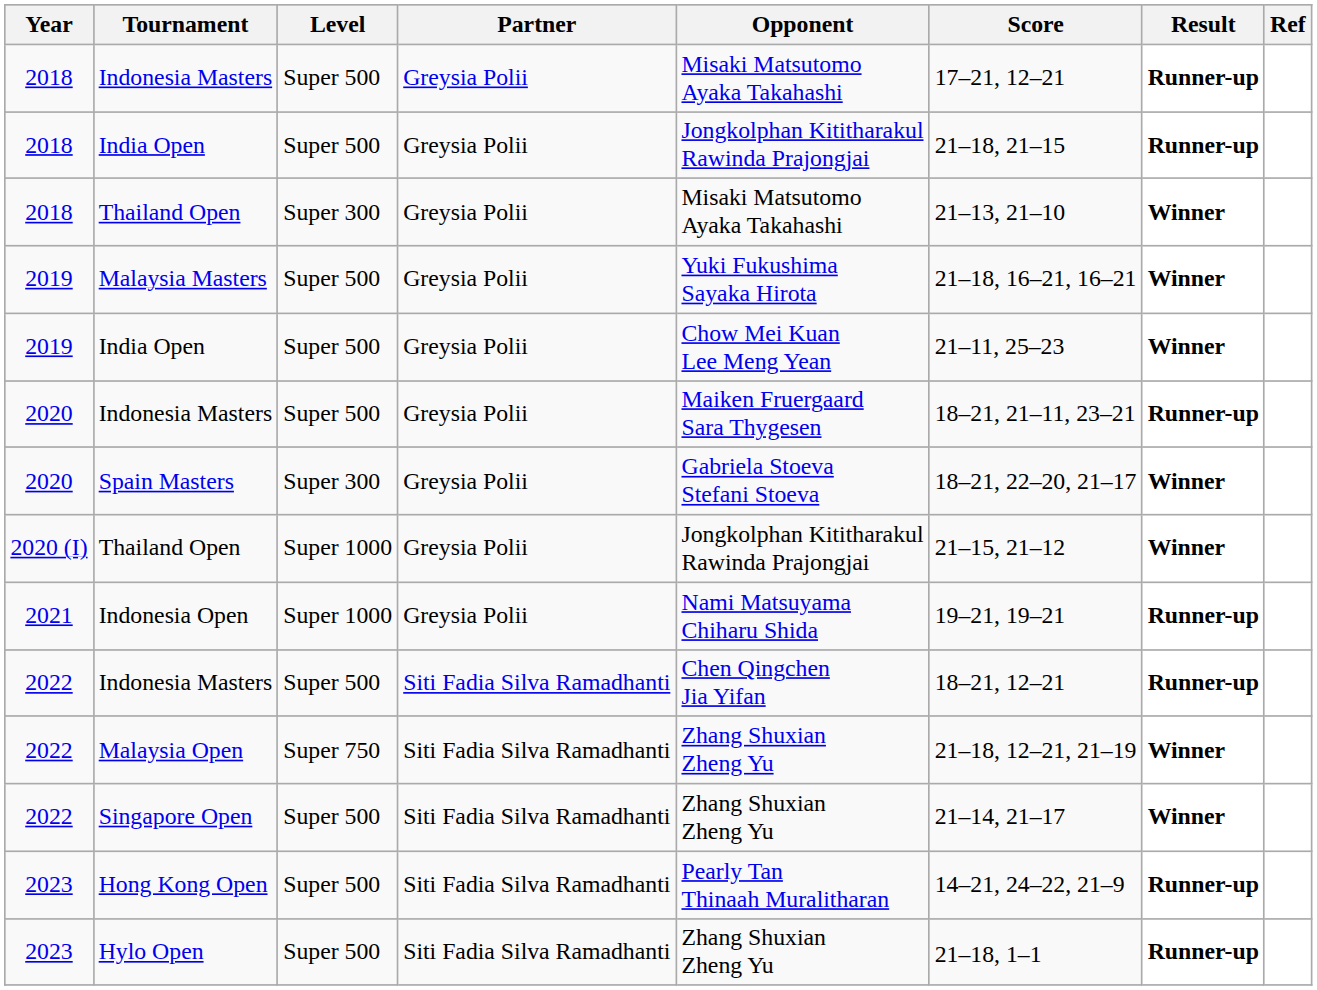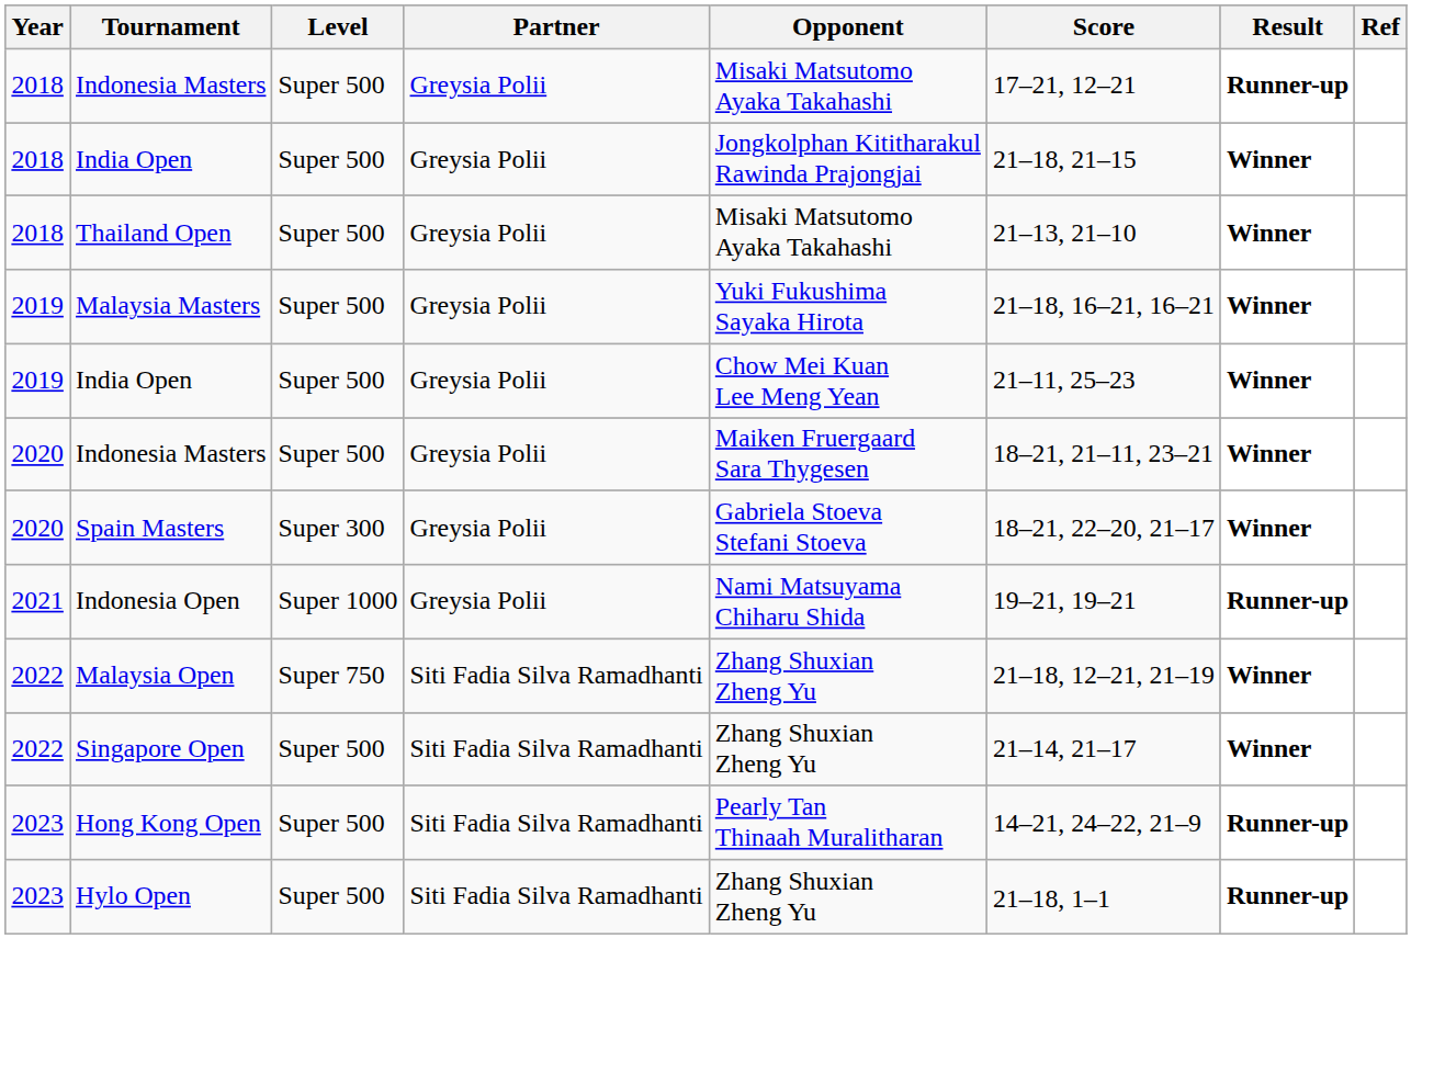 <table class="sortable wikitable" style="font-size: 90%">
 <tr>
 <th>Year</th>
 <th>Tournament</th>
 <th>Level</th>
 <th>Partner</th>
 <th>Opponent</th>
 <th>Score</th>
 <th>Result</th>
 <th>Ref</th>
 </tr>
 <tr>
 <td align="center"><a href='#'>2018</a></td>
 <td align="left"><a href='#'>Indonesia Masters</a></td>
 <td align="left">Super 500</td>
 <td align="left"> <a href='#'>Greysia Polii</a></td>
 <td align="left"> <a href='#'>Misaki Matsutomo</a><br> <a href='#'>Ayaka Takahashi</a></td>
 <td align="left">17–21, 12–21</td>
 <td style="text-align:left; background:white"> <strong>Runner-up</strong></td>
 <td style="text-align:center; background:white"></td>
 </tr>
 <tr>
 <td align="center"><a href='#'>2018</a></td>
 <td align="left"><a href='#'>India Open</a></td>
 <td align="left">Super 500</td>
 <td align="left"> Greysia Polii</td>
 <td align="left"> <a href='#'>Jongkolphan Kititharakul</a><br> <a href='#'>Rawinda Prajongjai</a></td>
 <td align="left">21–18, 21–15</td>
-<td style="text-align:left; background:white"> <strong>Runner-up</strong></td>
+<td style="text-align:left; background:white"> <strong>Winner</strong></td>
 <td style="text-align:center; background:white"></td>
 </tr>
 <tr>
 <td align="center"><a href='#'>2018</a></td>
 <td align="left"><a href='#'>Thailand Open</a></td>
-<td align="left">Super 300</td>
+<td align="left">Super 500</td>
 <td align="left"> Greysia Polii</td>
 <td align="left"> Misaki Matsutomo<br> Ayaka Takahashi</td>
 <td align="left">21–13, 21–10</td>
 <td style="text-align:left; background:white"> <strong>Winner</strong></td>
 <td style="text-align:center; background:white"></td>
 </tr>
 <tr>
 <td align="center"><a href='#'>2019</a></td>
 <td align="left"><a href='#'>Malaysia Masters</a></td>
 <td align="left">Super 500</td>
 <td align="left"> Greysia Polii</td>
 <td align="left"> <a href='#'>Yuki Fukushima</a><br> <a href='#'>Sayaka Hirota</a></td>
 <td align="left">21–18, 16–21, 16–21</td>
 <td style="text-align:left; background:white"> <strong>Winner</strong></td>
 <td style="text-align:center; background:white"></td>
 </tr>
 <tr>
 <td align="center"><a href='#'>2019</a></td>
 <td align="left">India Open</td>
 <td align="left">Super 500</td>
 <td align="left"> Greysia Polii</td>
 <td align="left"> <a href='#'>Chow Mei Kuan</a><br> <a href='#'>Lee Meng Yean</a></td>
 <td align="left">21–11, 25–23</td>
 <td style="text-align:left; background:white"> <strong>Winner</strong></td>
 <td style="text-align:center; background:white"></td>
 </tr>
 <tr>
 <td align="center"><a href='#'>2020</a></td>
 <td align="left">Indonesia Masters</td>
 <td align="left">Super 500</td>
 <td align="left"> Greysia Polii</td>
 <td align="left"> <a href='#'>Maiken Fruergaard</a><br> <a href='#'>Sara Thygesen</a></td>
 <td align="left">18–21, 21–11, 23–21</td>
-<td style="text-align:left; background:white"> <strong>Runner-up</strong></td>
+<td style="text-align:left; background:white"> <strong>Winner</strong></td>
 <td style="text-align:center; background:white"></td>
 </tr>
 <tr>
 <td align="center"><a href='#'>2020</a></td>
 <td align="left"><a href='#'>Spain Masters</a></td>
 <td align="left">Super 300</td>
 <td align="left"> Greysia Polii</td>
 <td align="left"> <a href='#'>Gabriela Stoeva</a><br> <a href='#'>Stefani Stoeva</a></td>
 <td align="left">18–21, 22–20, 21–17</td>
 <td style="text-align:left; background:white"> <strong>Winner</strong></td>
 <td style="text-align:center; background:white"></td>
 </tr>
 <tr>
-<td align="center"><a href='#'>2020 (I)</a></td>
-<td align="left">Thailand Open</td>
-<td align="left">Super 1000</td>
-<td align="left"> Greysia Polii</td>
-<td align="left"> Jongkolphan Kititharakul<br> Rawinda Prajongjai</td>
-<td align="left">21–15, 21–12</td>
-<td style="text-align:left; background:white"> <strong>Winner</strong></td>
-<td style="text-align:center; background:white"></td>
-</tr>
-<tr>
 <td align="center"><a href='#'>2021</a></td>
 <td align="left">Indonesia Open</td>
 <td align="left">Super 1000</td>
 <td align="left"> Greysia Polii</td>
 <td align="left"> <a href='#'>Nami Matsuyama</a><br> <a href='#'>Chiharu Shida</a></td>
 <td align="left">19–21, 19–21</td>
-<td style="text-align:left; background:white"> <strong>Runner-up</strong></td>
-<td style="text-align:center; background:white"></td>
-</tr>
-<tr>
-<td align="center"><a href='#'>2022</a></td>
-<td align="left">Indonesia Masters</td>
-<td align="left">Super 500</td>
-<td align="left"> <a href='#'>Siti Fadia Silva Ramadhanti</a></td>
-<td align="left"> <a href='#'>Chen Qingchen</a><br> <a href='#'>Jia Yifan</a></td>
-<td align="left">18–21, 12–21</td>
 <td style="text-align:left; background:white"> <strong>Runner-up</strong></td>
 <td style="text-align:center; background:white"></td>
 </tr>
 <tr>
 <td align="center"><a href='#'>2022</a></td>
 <td align="left"><a href='#'>Malaysia Open</a></td>
 <td align="left">Super 750</td>
 <td align="left"> Siti Fadia Silva Ramadhanti</td>
 <td align="left"> <a href='#'>Zhang Shuxian</a><br> <a href='#'>Zheng Yu</a></td>
 <td align="left">21–18, 12–21, 21–19</td>
 <td style="text-align:left; background:white"> <strong>Winner</strong></td>
 <td style="text-align:center; background:white"></td>
 </tr>
 <tr>
 <td align="center"><a href='#'>2022</a></td>
 <td align="left"><a href='#'>Singapore Open</a></td>
 <td align="left">Super 500</td>
 <td align="left"> Siti Fadia Silva Ramadhanti</td>
 <td align="left"> Zhang Shuxian<br> Zheng Yu</td>
 <td align="left">21–14, 21–17</td>
 <td style="text-align:left; background:white"> <strong>Winner</strong></td>
 <td style="text-align:center; background:white"></td>
 </tr>
 <tr>
 <td align="center"><a href='#'>2023</a></td>
 <td align="left"><a href='#'>Hong Kong Open</a></td>
 <td align="left">Super 500</td>
 <td align="left"> Siti Fadia Silva Ramadhanti</td>
 <td align="left"> <a href='#'>Pearly Tan</a><br> <a href='#'>Thinaah Muralitharan</a></td>
 <td align="left">14–21, 24–22, 21–9</td>
 <td style="text-align:left; background:white"> <strong>Runner-up</strong></td>
 <td style="text-align:center; background:white"></td>
 </tr>
 <tr>
 <td align="center"><a href='#'>2023</a></td>
 <td align="left"><a href='#'>Hylo Open</a></td>
 <td align="left">Super 500</td>
 <td align="left"> Siti Fadia Silva Ramadhanti</td>
 <td align="left"> Zhang Shuxian<br> Zheng Yu</td>
 <td align="left">21–18, 1<sup></sup>–1</td>
 <td style="text-align:left; background:white"> <strong>Runner-up</strong></td>
 <td style="text-align:center; background:white"></td>
 </tr>
 </table>
